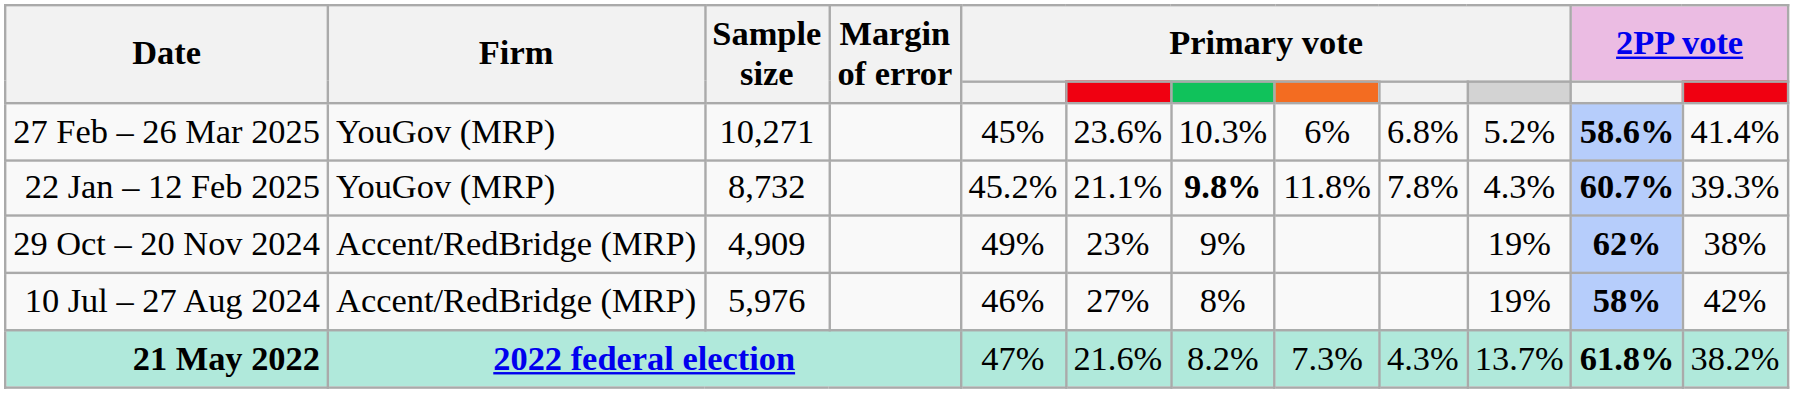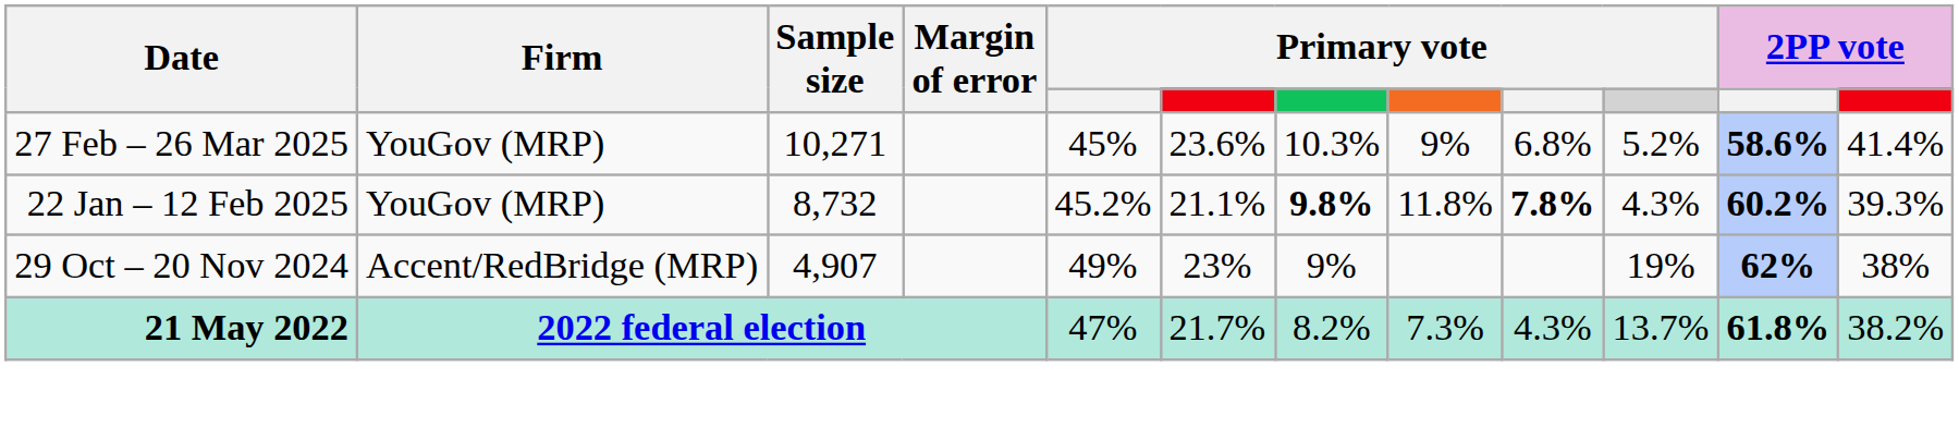 <table class="nowrap wikitable tpl-blanktable" style=text-align:center;font-size:90%>
 <tr>
 <th rowspan=2>Date</th>
 <th rowspan=2>Firm</th>
 <th rowspan=2>Sample<br>size</th>
 <th rowspan=2>Margin<br>of error</th>
 <th colspan=6>Primary vote</th>
 <th colspan=2 class=unsortable style=background:#ebbce3><a href='#'>2PP vote</a></th>
 </tr>
 <tr>
 <th style=background:></th>
 <th class="unsortable" style="background:#F00011"></th>
 <th class=unsortable style=background:#10C25B></th>
 <th class=unsortable style=background:#f36c21></th>
 <th class=unsortable style=background:></th>
 <th class=unsortable style=background:lightgray></th>
 <th style=background:></th>
 <th class="unsortable" style="background:#F00011"></th>
 </tr>
 <tr>
 <td align=right>27 Feb – 26 Mar 2025</td>
 <td align=left>YouGov (MRP)</td>
 <td>10,271</td>
 <td></td>
 <td>45%</td>
 <td>23.6%</td>
 <td>10.3%</td>
-<td>6%</td>
+<td>9%</td>
 <td>6.8%</td>
 <td>5.2%</td>
 <th style="background:#B6CDFB">58.6%</th>
 <td>41.4%</td>
 </tr>
 <tr>
 <td align=right>22 Jan – 12 Feb 2025</td>
 <td align=left>YouGov (MRP)</td>
 <td>8,732</td>
 <td></td>
 <td>45.2%</td>
 <td>21.1%</td>
 <td><strong>9.8%</strong></td>
 <td>11.8%</td>
-<td>7.8%</td>
+<td><strong>7.8%</strong></td>
 <td>4.3%</td>
-<th style="background:#B6CDFB">60.7%</th>
+<th style="background:#B6CDFB">60.2%</th>
 <td>39.3%</td>
 </tr>
 <tr>
 <td align=right>29 Oct – 20 Nov 2024</td>
 <td align=left>Accent/RedBridge (MRP)</td>
-<td>4,909</td>
+<td>4,907</td>
 <td></td>
 <td>49%</td>
 <td>23%</td>
 <td>9%</td>
 <td></td>
 <td></td>
 <td>19%</td>
 <th style="background:#B6CDFB">62%</th>
 <td>38%</td>
 </tr>
-<tr>
-<td align=right>10 Jul – 27 Aug 2024</td>
-<td align=left>Accent/RedBridge (MRP)</td>
-<td>5,976</td>
-<td></td>
-<td>46%</td>
-<td>27%</td>
-<td>8%</td>
-<td></td>
-<td></td>
-<td>19%</td>
-<th style="background:#B6CDFB">58%</th>
-<td>42%</td>
-</tr>
 <tr style=background:#b0e9db>
 <td style=text-align:right data-sort-value=21-May-2022><strong>21 May 2022</strong></td>
 <td colspan=3 style=text-align:center><strong><a href='#'>2022 federal election</a></strong></td>
 <td>47%</td>
-<td>21.6%</td>
+<td>21.7%</td>
 <td>8.2%</td>
 <td>7.3%</td>
 <td>4.3%</td>
 <td>13.7%</td>
 <td><strong>61.8%</strong></td>
 <td>38.2%</td>
 </tr>
 </table>
